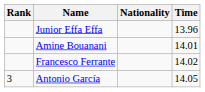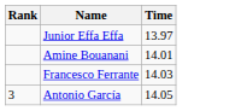 <table class="wikitable sortable">
 <tr>
 <th>Rank</th>
 <th>Name</th>
-<th>Nationality</th>
 <th>Time</th>
 </tr>
 <tr>
 <td></td>
 <td align=left><a href='#'>Junior Effa Effa</a></td>
-<td align=left></td>
-<td>13.96</td>
+<td>13.97</td>
 </tr>
 <tr>
 <td></td>
 <td align=left><a href='#'>Amine Bouanani</a></td>
-<td align=left></td>
 <td>14.01</td>
 </tr>
 <tr>
 <td></td>
 <td align=left><a href='#'>Francesco Ferrante</a></td>
-<td align=left></td>
-<td>14.02</td>
+<td>14.03</td>
 </tr>
 <tr>
 <td>3</td>
 <td align=left><a href='#'>Antonio García</a></td>
-<td align=left></td>
 <td>14.05</td>
 </tr>
 </table>
